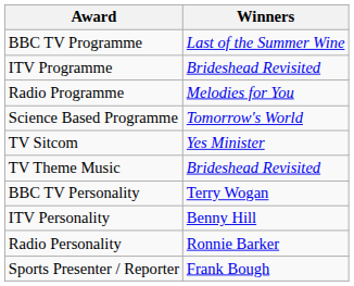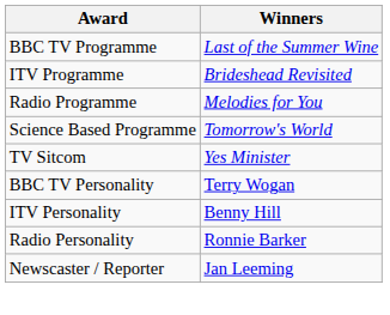 <table class="wikitable">
 <tr>
 <th>Award</th>
 <th>Winners</th>
 </tr>
 <tr>
 <td>BBC TV Programme</td>
 <td><em><a href='#'>Last of the Summer Wine</a></em></td>
 </tr>
 <tr>
 <td>ITV Programme</td>
 <td><em><a href='#'>Brideshead Revisited</a></em></td>
 </tr>
 <tr>
 <td>Radio Programme</td>
 <td><em><a href='#'>Melodies for You</a></em></td>
 </tr>
 <tr>
 <td>Science Based Programme</td>
 <td><em><a href='#'>Tomorrow's World</a></em></td>
 </tr>
 <tr>
 <td>TV Sitcom</td>
 <td><em><a href='#'>Yes Minister</a></em></td>
 </tr>
 <tr>
-<td>TV Theme Music</td>
-<td><em><a href='#'>Brideshead Revisited</a></em></td>
-</tr>
-<tr>
 <td>BBC TV Personality</td>
 <td><a href='#'>Terry Wogan</a></td>
 </tr>
 <tr>
 <td>ITV Personality</td>
 <td><a href='#'>Benny Hill</a></td>
 </tr>
 <tr>
 <td>Radio Personality</td>
 <td><a href='#'>Ronnie Barker</a></td>
 </tr>
 <tr>
-<td>Sports Presenter / Reporter</td>
-<td><a href='#'>Frank Bough</a></td>
+<td>Newscaster / Reporter</td>
+<td><a href='#'>Jan Leeming</a></td>
 </tr>
 </table>
